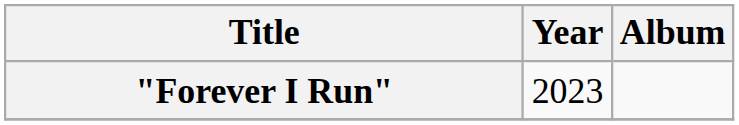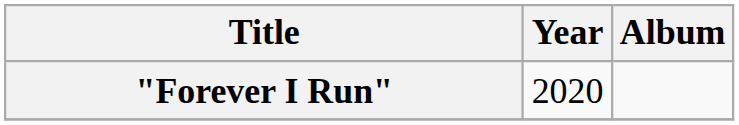 <table class="wikitable plainrowheaders" style="text-align:center;">
 <tr>
 <th scope="col" style="width:14em;">Title</th>
 <th scope="col">Year</th>
 <th scope="col">Album</th>
 </tr>
 <tr>
 <th scope="row">"Forever I Run"</th>
-<td>2023</td>
+<td>2020</td>
 <td></td>
 </tr>
 <tr>
 </tr>
 </table>
